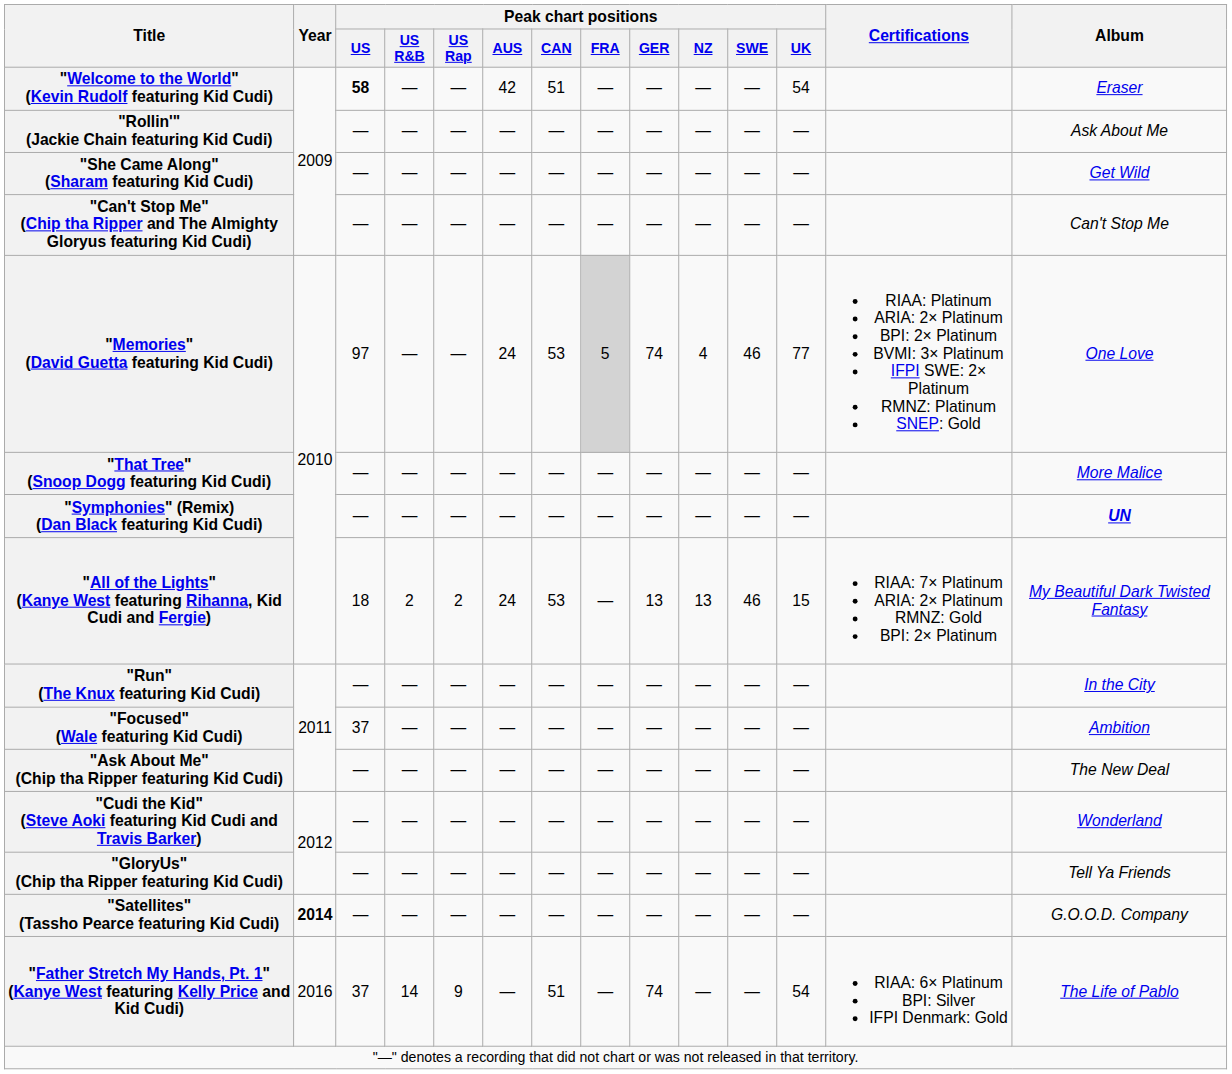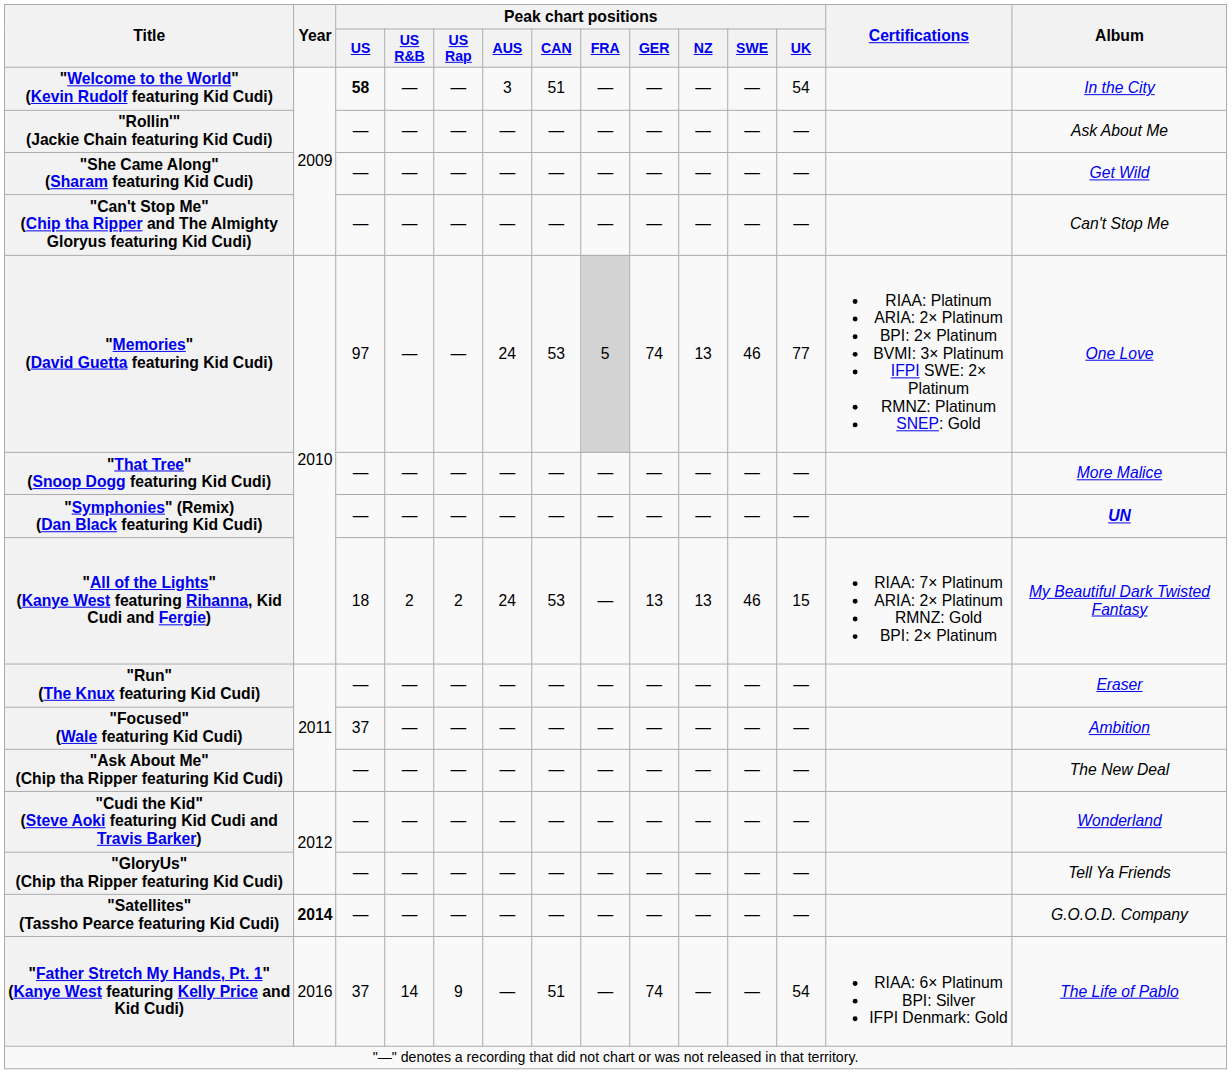 <table class="wikitable plainrowheaders" style="text-align:center;" border="1">
 <tr>
 <th scope="col" rowspan="2" style="width:18em;">Title</th>
 <th scope="col" rowspan="2">Year</th>
 <th scope="col" colspan="10">Peak chart positions</th>
 <th scope="col" rowspan="2"><a href='#'>Certifications</a></th>
 <th scope="col" rowspan="2">Album</th>
 </tr>
 <tr>
 <th scope="col" style="width:3em;font-size:90%;"><a href='#'>US</a><br></th>
 <th scope="col" style="width:3em;font-size:90%;"><a href='#'>US<br>R&B</a><br></th>
 <th scope="col" style="width:3em;font-size:90%;"><a href='#'>US<br>Rap</a><br></th>
 <th scope="col" style="width:3em;font-size:90%;"><a href='#'>AUS</a><br></th>
 <th scope="col" style="width:3em;font-size:90%;"><a href='#'>CAN</a><br></th>
 <th scope="col" style="width:3em;font-size:90%;"><a href='#'>FRA</a><br></th>
 <th scope="col" style="width:3em;font-size:90%;"><a href='#'>GER</a><br></th>
 <th scope="col" style="width:3em;font-size:90%;"><a href='#'>NZ</a><br></th>
 <th scope="col" style="width:3em;font-size:90%;"><a href='#'>SWE</a><br></th>
 <th scope="col" style="width:3em;font-size:90%;"><a href='#'>UK</a><br></th>
 </tr>
 <tr>
 <th scope="row">"<a href='#'>Welcome to the World</a>"<br><span>(<a href='#'>Kevin Rudolf</a> featuring Kid Cudi)</span></th>
 <td rowspan="4">2009</td>
 <td><strong>58</strong></td>
 <td>—</td>
 <td>—</td>
-<td>42</td>
+<td>3</td>
 <td>51</td>
 <td>—</td>
 <td>—</td>
 <td>—</td>
 <td>—</td>
 <td>54</td>
 <td></td>
-<td><em><a href='#'>Eraser</a></em></td>
+<td><em><a href='#'>In the City</a></em></td>
 </tr>
 <tr>
 <th scope="row">"Rollin'"<br><span>(Jackie Chain featuring Kid Cudi)</span></th>
 <td>—</td>
 <td>—</td>
 <td>—</td>
 <td>—</td>
 <td>—</td>
 <td>—</td>
 <td>—</td>
 <td>—</td>
 <td>—</td>
 <td>—</td>
 <td></td>
 <td><em>Ask About Me</em></td>
 </tr>
 <tr>
 <th scope="row">"She Came Along"<br><span>(<a href='#'>Sharam</a> featuring Kid Cudi)</span></th>
 <td>—</td>
 <td>—</td>
 <td>—</td>
 <td>—</td>
 <td>—</td>
 <td>—</td>
 <td>—</td>
 <td>—</td>
 <td>—</td>
 <td>—</td>
 <td></td>
 <td><em><a href='#'>Get Wild</a></em></td>
 </tr>
 <tr>
 <th scope="row">"Can't Stop Me"<br><span>(<a href='#'>Chip tha Ripper</a> and The Almighty Gloryus featuring Kid Cudi)</span></th>
 <td>—</td>
 <td>—</td>
 <td>—</td>
 <td>—</td>
 <td>—</td>
 <td>—</td>
 <td>—</td>
 <td>—</td>
 <td>—</td>
 <td>—</td>
 <td></td>
 <td><em>Can't Stop Me</em></td>
 </tr>
 <tr>
 <th scope="row">"<a href='#'>Memories</a>"<br><span>(<a href='#'>David Guetta</a> featuring Kid Cudi)</span></th>
 <td rowspan="4">2010</td>
 <td>97</td>
 <td>—</td>
 <td>—</td>
 <td>24</td>
 <td>53</td>
 <td style="background: lightgrey;">5</td>
 <td>74</td>
-<td>4</td>
+<td>13</td>
 <td>46</td>
 <td>77</td>
 <td><br><ul><li>RIAA: Platinum</li><li>ARIA: 2× Platinum</li><li>BPI: 2× Platinum</li><li>BVMI: 3× Platinum</li><li><a href='#'>IFPI</a> SWE: 2× Platinum</li><li>RMNZ: Platinum</li><li><a href='#'>SNEP</a>: Gold</li></ul></td>
 <td><em><a href='#'>One Love</a></em></td>
 </tr>
 <tr>
 <th scope="row">"<a href='#'>That Tree</a>"<br><span>(<a href='#'>Snoop Dogg</a> featuring Kid Cudi)</span></th>
 <td>—</td>
 <td>—</td>
 <td>—</td>
 <td>—</td>
 <td>—</td>
 <td>—</td>
 <td>—</td>
 <td>—</td>
 <td>—</td>
 <td>—</td>
 <td></td>
 <td><em><a href='#'>More Malice</a></em></td>
 </tr>
 <tr>
 <th scope="row">"<a href='#'>Symphonies</a>" (Remix)<br><span>(<a href='#'>Dan Black</a> featuring Kid Cudi)</span></th>
 <td>—</td>
 <td>—</td>
 <td>—</td>
 <td>—</td>
 <td>—</td>
 <td>—</td>
 <td>—</td>
 <td>—</td>
 <td>—</td>
 <td>—</td>
 <td></td>
 <td><strong><em><a href='#'>UN</a></em></strong></td>
 </tr>
 <tr>
 <th scope="row">"<a href='#'>All of the Lights</a>"<br><span>(<a href='#'>Kanye West</a> featuring <a href='#'>Rihanna</a>, Kid Cudi and <a href='#'>Fergie</a>)</span></th>
 <td>18</td>
 <td>2</td>
 <td>2</td>
 <td>24</td>
 <td>53</td>
 <td>—</td>
 <td>13</td>
 <td>13</td>
 <td>46</td>
 <td>15</td>
 <td><br><ul><li>RIAA: 7× Platinum</li><li>ARIA: 2× Platinum</li><li>RMNZ: Gold</li><li>BPI: 2× Platinum</li></ul></td>
 <td><em><a href='#'>My Beautiful Dark Twisted Fantasy</a></em></td>
 </tr>
 <tr>
 <th scope="row">"Run"<br><span>(<a href='#'>The Knux</a> featuring Kid Cudi)</span></th>
 <td rowspan="3">2011</td>
 <td>—</td>
 <td>—</td>
 <td>—</td>
 <td>—</td>
 <td>—</td>
 <td>—</td>
 <td>—</td>
 <td>—</td>
 <td>—</td>
 <td>—</td>
 <td></td>
-<td><em><a href='#'>In the City</a></em></td>
+<td><em><a href='#'>Eraser</a></em></td>
 </tr>
 <tr>
 <th scope="row">"Focused"<br><span>(<a href='#'>Wale</a> featuring Kid Cudi)</span></th>
 <td>37</td>
 <td>—</td>
 <td>—</td>
 <td>—</td>
 <td>—</td>
 <td>—</td>
 <td>—</td>
 <td>—</td>
 <td>—</td>
 <td>—</td>
 <td></td>
 <td><em><a href='#'>Ambition</a></em></td>
 </tr>
 <tr>
 <th scope="row">"Ask About Me"<br><span>(Chip tha Ripper featuring Kid Cudi)</span></th>
 <td>—</td>
 <td>—</td>
 <td>—</td>
 <td>—</td>
 <td>—</td>
 <td>—</td>
 <td>—</td>
 <td>—</td>
 <td>—</td>
 <td>—</td>
 <td></td>
 <td><em>The New Deal</em></td>
 </tr>
 <tr>
 <th scope="row">"Cudi the Kid"<br><span>(<a href='#'>Steve Aoki</a> featuring Kid Cudi and <a href='#'>Travis Barker</a>)</span></th>
 <td rowspan="2">2012</td>
 <td>—</td>
 <td>—</td>
 <td>—</td>
 <td>—</td>
 <td>—</td>
 <td>—</td>
 <td>—</td>
 <td>—</td>
 <td>—</td>
 <td>—</td>
 <td></td>
 <td><em><a href='#'>Wonderland</a></em></td>
 </tr>
 <tr>
 <th scope="row">"GloryUs"<br><span>(Chip tha Ripper featuring Kid Cudi)</span></th>
 <td>—</td>
 <td>—</td>
 <td>—</td>
 <td>—</td>
 <td>—</td>
 <td>—</td>
 <td>—</td>
 <td>—</td>
 <td>—</td>
 <td>—</td>
 <td></td>
 <td><em>Tell Ya Friends</em></td>
 </tr>
 <tr>
 <th scope="row">"Satellites"<br><span>(Tassho Pearce featuring Kid Cudi)</span></th>
 <td><strong>2014</strong></td>
 <td>—</td>
 <td>—</td>
 <td>—</td>
 <td>—</td>
 <td>—</td>
 <td>—</td>
 <td>—</td>
 <td>—</td>
 <td>—</td>
 <td>—</td>
 <td></td>
 <td><em>G.O.O.D. Company</em></td>
 </tr>
 <tr>
 <th scope="row">"<a href='#'>Father Stretch My Hands, Pt. 1</a>"<br><span>(<a href='#'>Kanye West</a> featuring <a href='#'>Kelly Price</a> and Kid Cudi)</span></th>
 <td>2016</td>
 <td>37</td>
 <td>14</td>
 <td>9</td>
 <td>—</td>
 <td>51</td>
 <td>—</td>
 <td>74</td>
 <td>—</td>
 <td>—</td>
 <td>54</td>
 <td><br><ul><li>RIAA: 6× Platinum</li><li>BPI: Silver</li><li>IFPI Denmark: Gold</li></ul></td>
 <td><em><a href='#'>The Life of Pablo</a></em></td>
 </tr>
 <tr>
 <td colspan="14" style="font-size:90%">"—" denotes a recording that did not chart or was not released in that territory.</td>
 </tr>
 </table>
